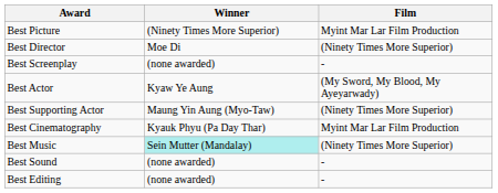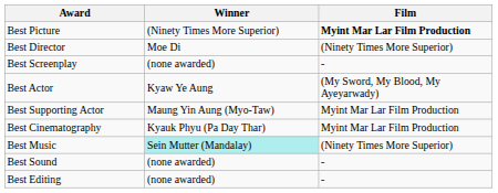 <table class="wikitable">
 <tr>
 <th width="200"><strong>Award</strong></th>
 <th width="250"><strong>Winner</strong></th>
 <th width="250"><strong>Film</strong></th>
 </tr>
 <tr>
 <td>Best Picture</td>
 <td> (Ninety Times More Superior)</td>
-<td>Myint Mar Lar Film Production</td>
+<td><strong>Myint Mar Lar Film Production</strong></td>
 </tr>
 <tr>
 <td>Best Director</td>
 <td>Moe Di</td>
 <td> (Ninety Times More Superior)</td>
 </tr>
 <tr>
 <td>Best Screenplay</td>
 <td>(none awarded)</td>
 <td>-</td>
 </tr>
 <tr>
 <td>Best Actor</td>
 <td>Kyaw Ye Aung</td>
 <td> (My Sword, My Blood, My Ayeyarwady)</td>
 </tr>
 <tr>
 <td>Best Supporting Actor</td>
 <td>Maung Yin Aung (Myo-Taw)</td>
-<td> (Ninety Times More Superior)</td>
+<td>Myint Mar Lar Film Production</td>
 </tr>
 <tr>
 <td>Best Cinematography</td>
 <td>Kyauk Phyu (Pa Day Thar)</td>
 <td>Myint Mar Lar Film Production</td>
 </tr>
 <tr>
 <td>Best Music</td>
 <td style="background: paleturquoise;">Sein Mutter (Mandalay)</td>
 <td> (Ninety Times More Superior)</td>
 </tr>
 <tr>
 <td>Best Sound</td>
 <td>(none awarded)</td>
 <td>-</td>
 </tr>
 <tr>
 <td>Best Editing</td>
 <td>(none awarded)</td>
 <td>-</td>
 </tr>
 </table>
